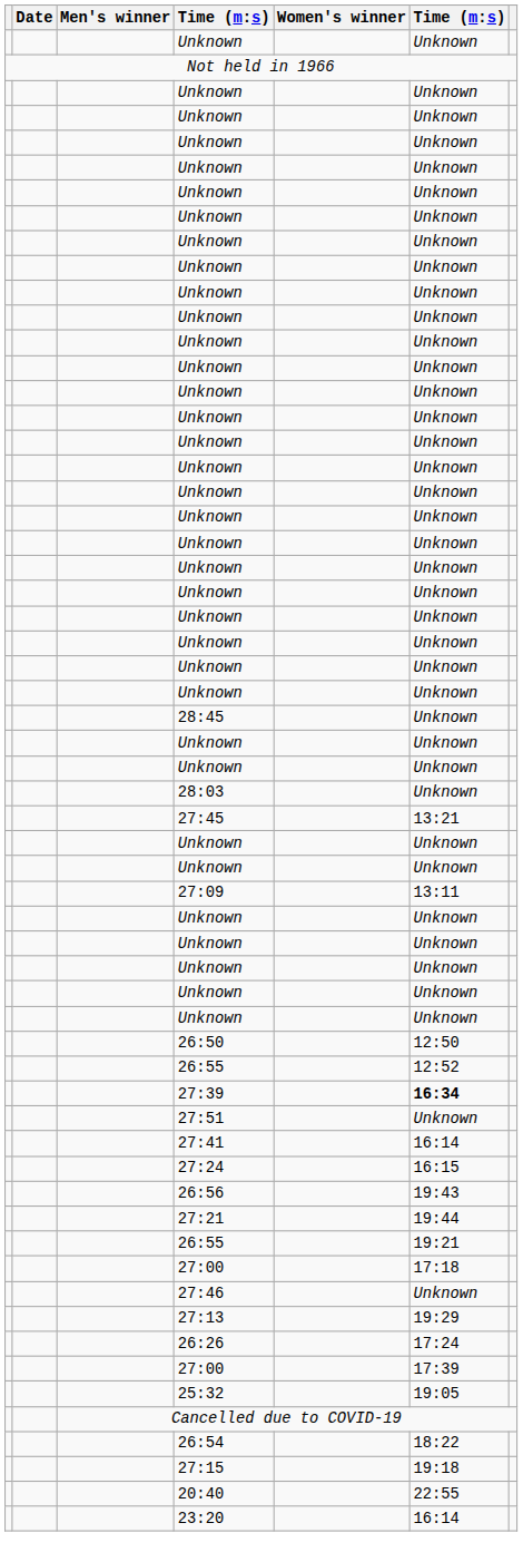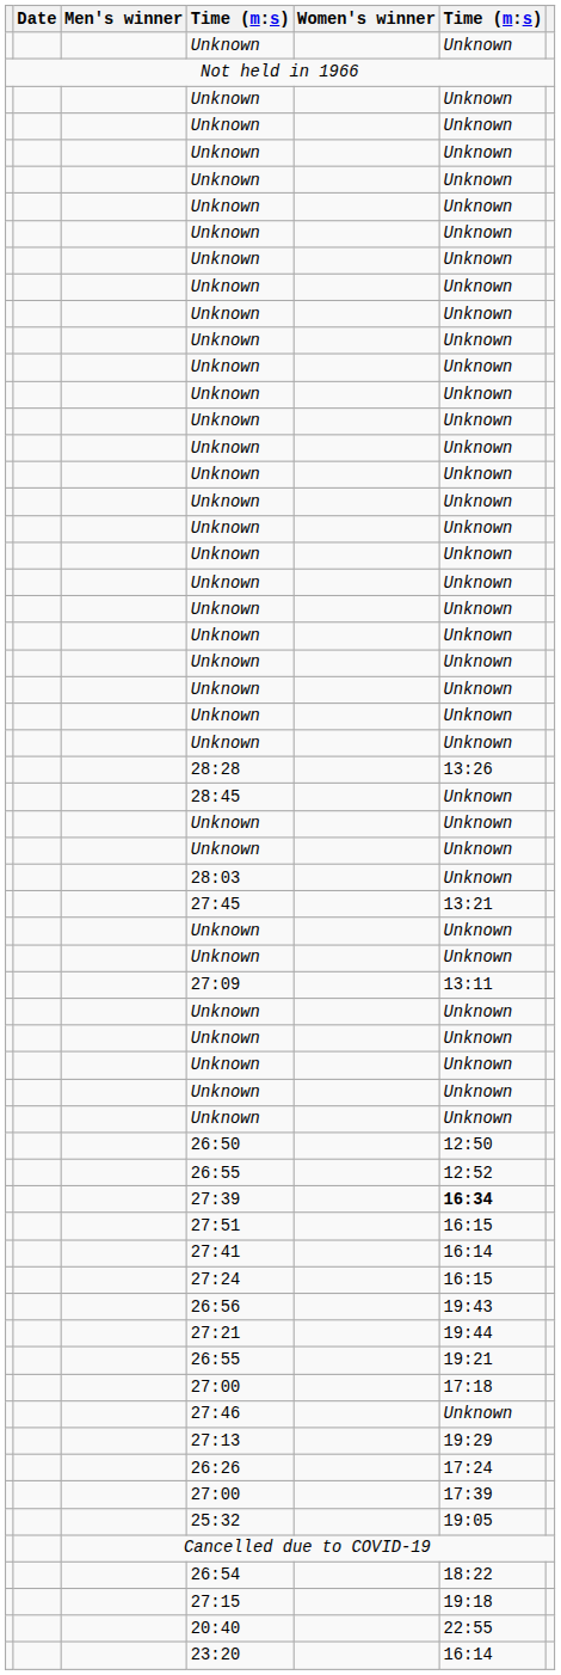 <table class="wikitable">
 <tr>
 <th></th>
 <th>Date</th>
 <th>Men's winner</th>
 <th>Time (<a href='#'>m</a>:<a href='#'>s</a>)</th>
 <th>Women's winner</th>
 <th>Time (<a href='#'>m</a>:<a href='#'>s</a>)</th>
 <th></th>
 </tr>
 <tr>
 <td></td>
 <td></td>
 <td></td>
 <td><em>Unknown</em></td>
 <td></td>
 <td><em>Unknown</em></td>
 <td></td>
 </tr>
 <tr>
 <td colspan=7 align=center><em>Not held in 1966</em></td>
 </tr>
 <tr>
 <td></td>
 <td></td>
 <td></td>
 <td><em>Unknown</em></td>
 <td></td>
 <td><em>Unknown</em></td>
 <td></td>
 </tr>
 <tr>
 <td></td>
 <td></td>
 <td></td>
 <td><em>Unknown</em></td>
 <td></td>
 <td><em>Unknown</em></td>
 <td></td>
 </tr>
 <tr>
 <td></td>
 <td></td>
 <td></td>
 <td><em>Unknown</em></td>
 <td></td>
 <td><em>Unknown</em></td>
 <td></td>
 </tr>
 <tr>
 <td></td>
 <td></td>
 <td></td>
 <td><em>Unknown</em></td>
 <td></td>
 <td><em>Unknown</em></td>
 <td></td>
 </tr>
 <tr>
 <td></td>
 <td></td>
 <td></td>
 <td><em>Unknown</em></td>
 <td></td>
 <td><em>Unknown</em></td>
 <td></td>
 </tr>
 <tr>
 <td></td>
 <td></td>
 <td></td>
 <td><em>Unknown</em></td>
 <td></td>
 <td><em>Unknown</em></td>
 <td></td>
 </tr>
 <tr>
 <td></td>
 <td></td>
 <td></td>
 <td><em>Unknown</em></td>
 <td></td>
 <td><em>Unknown</em></td>
 <td></td>
 </tr>
 <tr>
 <td></td>
 <td></td>
 <td></td>
 <td><em>Unknown</em></td>
 <td></td>
 <td><em>Unknown</em></td>
 <td></td>
 </tr>
 <tr>
 <td></td>
 <td></td>
 <td></td>
 <td><em>Unknown</em></td>
 <td></td>
 <td><em>Unknown</em></td>
 <td></td>
 </tr>
 <tr>
 <td></td>
 <td></td>
 <td></td>
 <td><em>Unknown</em></td>
 <td></td>
 <td><em>Unknown</em></td>
 <td></td>
 </tr>
 <tr>
 <td></td>
 <td></td>
 <td></td>
 <td><em>Unknown</em></td>
 <td></td>
 <td><em>Unknown</em></td>
 <td></td>
 </tr>
 <tr>
 <td></td>
 <td></td>
 <td></td>
 <td><em>Unknown</em></td>
 <td></td>
 <td><em>Unknown</em></td>
 <td></td>
 </tr>
 <tr>
 <td></td>
 <td></td>
 <td></td>
 <td><em>Unknown</em></td>
 <td></td>
 <td><em>Unknown</em></td>
 <td></td>
 </tr>
 <tr>
 <td></td>
 <td></td>
 <td></td>
 <td><em>Unknown</em></td>
 <td></td>
 <td><em>Unknown</em></td>
 <td></td>
 </tr>
 <tr>
 <td></td>
 <td></td>
 <td></td>
 <td><em>Unknown</em></td>
 <td></td>
 <td><em>Unknown</em></td>
 <td></td>
 </tr>
 <tr>
 <td></td>
 <td></td>
 <td></td>
 <td><em>Unknown</em></td>
 <td></td>
 <td><em>Unknown</em></td>
 <td></td>
 </tr>
 <tr>
 <td></td>
 <td></td>
 <td></td>
 <td><em>Unknown</em></td>
 <td></td>
 <td><em>Unknown</em></td>
 <td></td>
 </tr>
 <tr>
 <td></td>
 <td></td>
 <td></td>
 <td><em>Unknown</em></td>
 <td></td>
 <td><em>Unknown</em></td>
 <td></td>
 </tr>
 <tr>
 <td></td>
 <td></td>
 <td></td>
 <td><em>Unknown</em></td>
 <td></td>
 <td><em>Unknown</em></td>
 <td></td>
 </tr>
 <tr>
 <td></td>
 <td></td>
 <td></td>
 <td><em>Unknown</em></td>
 <td></td>
 <td><em>Unknown</em></td>
 <td></td>
 </tr>
 <tr>
 <td></td>
 <td></td>
 <td></td>
 <td><em>Unknown</em></td>
 <td></td>
 <td><em>Unknown</em></td>
 <td></td>
 </tr>
 <tr>
 <td></td>
 <td></td>
 <td></td>
 <td><em>Unknown</em></td>
 <td></td>
 <td><em>Unknown</em></td>
 <td></td>
 </tr>
 <tr>
 <td></td>
 <td></td>
 <td></td>
 <td><em>Unknown</em></td>
 <td></td>
 <td><em>Unknown</em></td>
 <td></td>
 </tr>
 <tr>
 <td></td>
 <td></td>
 <td></td>
 <td><em>Unknown</em></td>
 <td></td>
 <td><em>Unknown</em></td>
 <td></td>
 </tr>
 <tr>
 <td></td>
 <td></td>
 <td></td>
 <td><em>Unknown</em></td>
 <td></td>
 <td><em>Unknown</em></td>
 <td></td>
 </tr>
 <tr>
 <td></td>
 <td></td>
 <td></td>
+<td>28:28 </td>
+<td></td>
+<td>13:26 </td>
+<td></td>
+</tr>
+<tr>
+<td></td>
+<td></td>
+<td></td>
 <td>28:45 </td>
 <td></td>
 <td><em>Unknown</em></td>
 <td></td>
 </tr>
 <tr>
 <td></td>
 <td></td>
 <td></td>
 <td><em>Unknown</em></td>
 <td></td>
 <td><em>Unknown</em></td>
 <td></td>
 </tr>
 <tr>
 <td></td>
 <td></td>
 <td></td>
 <td><em>Unknown</em></td>
 <td></td>
 <td><em>Unknown</em></td>
 <td></td>
 </tr>
 <tr>
 <td></td>
 <td></td>
 <td></td>
 <td>28:03 </td>
 <td></td>
 <td><em>Unknown</em></td>
 <td></td>
 </tr>
 <tr>
 <td></td>
 <td></td>
 <td></td>
 <td>27:45 </td>
 <td></td>
 <td>13:21 </td>
 <td></td>
 </tr>
 <tr>
 <td></td>
 <td></td>
 <td></td>
 <td><em>Unknown</em></td>
 <td></td>
 <td><em>Unknown</em></td>
 <td></td>
 </tr>
 <tr>
 <td></td>
 <td></td>
 <td></td>
 <td><em>Unknown</em></td>
 <td></td>
 <td><em>Unknown</em></td>
 <td></td>
 </tr>
 <tr>
 <td></td>
 <td></td>
 <td></td>
 <td>27:09 </td>
 <td></td>
 <td>13:11 </td>
 <td></td>
 </tr>
 <tr>
 <td></td>
 <td></td>
 <td></td>
 <td><em>Unknown</em></td>
 <td></td>
 <td><em>Unknown</em></td>
 <td></td>
 </tr>
 <tr>
 <td></td>
 <td></td>
 <td></td>
 <td><em>Unknown</em></td>
 <td></td>
 <td><em>Unknown</em></td>
 <td></td>
 </tr>
 <tr>
 <td></td>
 <td></td>
 <td></td>
 <td><em>Unknown</em></td>
 <td></td>
 <td><em>Unknown</em></td>
 <td></td>
 </tr>
 <tr>
 <td></td>
 <td></td>
 <td></td>
 <td><em>Unknown</em></td>
 <td></td>
 <td><em>Unknown</em></td>
 <td></td>
 </tr>
 <tr>
 <td></td>
 <td></td>
 <td></td>
 <td><em>Unknown</em></td>
 <td></td>
 <td><em>Unknown</em></td>
 <td></td>
 </tr>
 <tr>
 <td></td>
 <td></td>
 <td></td>
 <td>26:50 </td>
 <td></td>
 <td>12:50 </td>
 <td></td>
 </tr>
 <tr>
 <td></td>
 <td></td>
 <td></td>
 <td>26:55 </td>
 <td></td>
 <td>12:52 </td>
 <td></td>
 </tr>
 <tr>
 <td></td>
 <td></td>
 <td></td>
 <td>27:39 </td>
 <td></td>
 <td><strong>16:34 </strong></td>
 <td></td>
 </tr>
 <tr>
 <td></td>
 <td></td>
 <td></td>
 <td>27:51 </td>
 <td></td>
-<td><em>Unknown</em></td>
+<td>16:15 </td>
 <td></td>
 </tr>
 <tr>
 <td></td>
 <td></td>
 <td></td>
 <td>27:41 </td>
 <td></td>
 <td>16:14 </td>
 <td></td>
 </tr>
 <tr>
 <td></td>
 <td></td>
 <td></td>
 <td>27:24 </td>
 <td></td>
 <td>16:15 </td>
 <td></td>
 </tr>
 <tr>
 <td></td>
 <td></td>
 <td></td>
 <td>26:56 </td>
 <td></td>
 <td>19:43 </td>
 <td></td>
 </tr>
 <tr>
 <td></td>
 <td></td>
 <td></td>
 <td>27:21 </td>
 <td></td>
 <td>19:44 </td>
 <td></td>
 </tr>
 <tr>
 <td></td>
 <td></td>
 <td></td>
 <td>26:55 </td>
 <td></td>
 <td>19:21 </td>
 <td></td>
 </tr>
 <tr>
 <td></td>
 <td></td>
 <td></td>
 <td>27:00 </td>
 <td></td>
 <td>17:18 </td>
 <td></td>
 </tr>
 <tr>
 <td></td>
 <td></td>
 <td></td>
 <td>27:46 </td>
 <td></td>
 <td><em>Unknown</em></td>
 <td></td>
 </tr>
 <tr>
 <td></td>
 <td></td>
 <td></td>
 <td>27:13 </td>
 <td></td>
 <td>19:29 </td>
 <td></td>
 </tr>
 <tr>
 <td></td>
 <td></td>
 <td></td>
 <td>26:26 </td>
 <td></td>
 <td>17:24 </td>
 <td></td>
 </tr>
 <tr>
 <td></td>
 <td></td>
 <td></td>
 <td>27:00 </td>
 <td></td>
 <td>17:39 </td>
 <td></td>
 </tr>
 <tr>
 <td></td>
 <td></td>
 <td></td>
 <td>25:32 </td>
 <td></td>
 <td>19:05 </td>
 <td></td>
 </tr>
 <tr>
 <td></td>
 <td></td>
 <td colspan=5 align=center><em>Cancelled due to COVID-19</em></td>
 </tr>
 <tr>
 <td></td>
 <td></td>
 <td></td>
 <td>26:54 </td>
 <td></td>
 <td>18:22 </td>
 <td></td>
 </tr>
 <tr>
 <td></td>
 <td></td>
 <td></td>
 <td>27:15 </td>
 <td></td>
 <td>19:18 </td>
 <td></td>
 </tr>
 <tr>
 <td></td>
 <td></td>
 <td></td>
 <td>20:40 </td>
 <td></td>
 <td>22:55 </td>
 <td></td>
 </tr>
 <tr>
 <td></td>
 <td></td>
 <td></td>
 <td>23:20 </td>
 <td></td>
 <td>16:14 </td>
 <td></td>
 </tr>
 </table>
